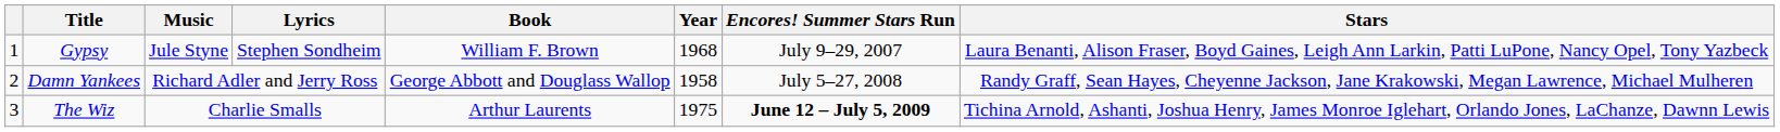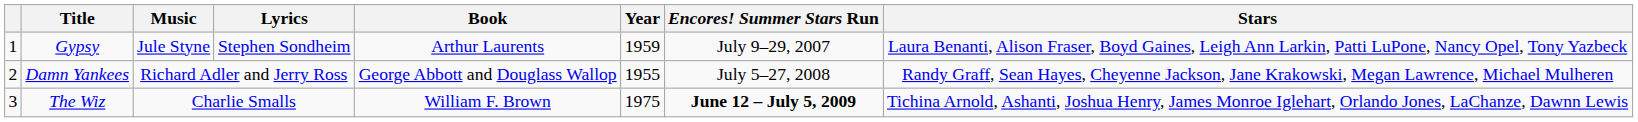 <table class="wikitable sortable" style="text-align: center">
 <tr>
 <th></th>
 <th>Title</th>
 <th>Music</th>
 <th>Lyrics</th>
 <th>Book</th>
 <th>Year</th>
 <th><em>Encores! Summer Stars</em> Run</th>
 <th>Stars</th>
 </tr>
 <tr>
 <td>1</td>
 <td><em><a href='#'>Gypsy</a></em></td>
 <td><a href='#'>Jule Styne</a></td>
 <td><a href='#'>Stephen Sondheim</a></td>
-<td><a href='#'>William F. Brown</a></td>
-<td>1968</td>
+<td><a href='#'>Arthur Laurents</a></td>
+<td>1959</td>
 <td>July 9–29, 2007</td>
 <td><a href='#'>Laura Benanti</a>, <a href='#'>Alison Fraser</a>, <a href='#'>Boyd Gaines</a>, <a href='#'>Leigh Ann Larkin</a>, <a href='#'>Patti LuPone</a>, <a href='#'>Nancy Opel</a>, <a href='#'>Tony Yazbeck</a></td>
 </tr>
 <tr>
 <td>2</td>
 <td><em><a href='#'>Damn Yankees</a></em></td>
 <td colspan=2><a href='#'>Richard Adler</a> and <a href='#'>Jerry Ross</a></td>
 <td><a href='#'>George Abbott</a> and <a href='#'>Douglass Wallop</a></td>
-<td>1958</td>
+<td>1955</td>
 <td>July 5–27, 2008</td>
 <td><a href='#'>Randy Graff</a>, <a href='#'>Sean Hayes</a>, <a href='#'>Cheyenne Jackson</a>, <a href='#'>Jane Krakowski</a>, <a href='#'>Megan Lawrence</a>, <a href='#'>Michael Mulheren</a></td>
 </tr>
 <tr>
 <td>3</td>
 <td><em><a href='#'>The Wiz</a></em></td>
 <td colspan=2><a href='#'>Charlie Smalls</a></td>
-<td><a href='#'>Arthur Laurents</a></td>
+<td><a href='#'>William F. Brown</a></td>
 <td>1975</td>
 <td><strong>June 12 – July 5, 2009</strong></td>
 <td><a href='#'>Tichina Arnold</a>, <a href='#'>Ashanti</a>, <a href='#'>Joshua Henry</a>, <a href='#'>James Monroe Iglehart</a>, <a href='#'>Orlando Jones</a>, <a href='#'>LaChanze</a>, <a href='#'>Dawnn Lewis</a></td>
 </tr>
 </table>
